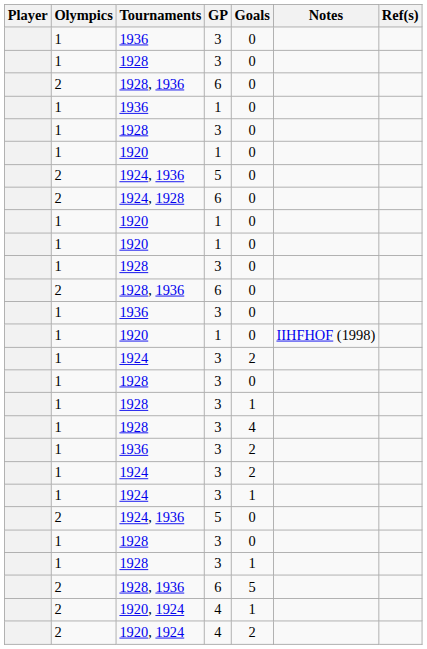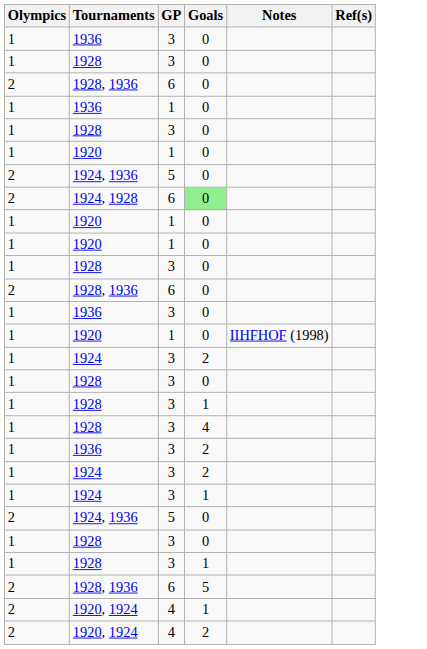 <table class="wikitable sortable plainrowheaders" style="text-align:center;">
 <tr>
-<th scope="col">Player</th>
 <th scope="col">Olympics</th>
 <th scope="col">Tournaments</th>
 <th scope="col">GP</th>
 <th scope="col">Goals</th>
 <th scope="col">Notes</th>
 <th scope="col" class="unsortable">Ref(s)</th>
 </tr>
 <tr>
-<th scope="row"></th>
 <td align=left>1</td>
 <td align=left><a href='#'>1936</a></td>
 <td>3</td>
 <td>0</td>
 <td align=left></td>
 <td align=center></td>
 </tr>
 <tr>
-<th scope="row"></th>
 <td align=left>1</td>
 <td align=left><a href='#'>1928</a></td>
 <td>3</td>
 <td>0</td>
 <td align=left></td>
 <td align=center></td>
 </tr>
 <tr>
-<th scope="row"></th>
 <td align=left>2</td>
 <td align=left><a href='#'>1928</a>, <a href='#'>1936</a></td>
 <td>6</td>
 <td>0</td>
 <td align=left></td>
 <td align=center></td>
 </tr>
 <tr>
-<th scope="row"></th>
 <td align=left>1</td>
 <td align=left><a href='#'>1936</a></td>
 <td>1</td>
 <td>0</td>
 <td align=left></td>
 <td align=center></td>
 </tr>
 <tr>
-<th scope="row"></th>
 <td align=left>1</td>
 <td align=left><a href='#'>1928</a></td>
 <td>3</td>
 <td>0</td>
 <td align=left></td>
 <td align=center></td>
 </tr>
 <tr>
-<th scope="row"></th>
 <td align=left>1</td>
 <td align=left><a href='#'>1920</a></td>
 <td>1</td>
 <td>0</td>
 <td align=left></td>
 <td align=center></td>
 </tr>
 <tr>
-<th scope="row"></th>
 <td align=left>2</td>
 <td align=left><a href='#'>1924</a>, <a href='#'>1936</a></td>
 <td>5</td>
 <td>0</td>
 <td align=left></td>
 <td align=center></td>
 </tr>
 <tr>
-<th scope="row"></th>
 <td align=left>2</td>
 <td align=left><a href='#'>1924</a>, <a href='#'>1928</a></td>
 <td>6</td>
-<td>0</td>
+<td style="background: lightgreen;">0</td>
 <td align=left></td>
 <td align=center></td>
 </tr>
 <tr>
-<th scope="row"></th>
 <td align=left>1</td>
 <td align=left><a href='#'>1920</a></td>
 <td>1</td>
 <td>0</td>
 <td align=left></td>
 <td align=center></td>
 </tr>
 <tr>
-<th scope="row"></th>
 <td align=left>1</td>
 <td align=left><a href='#'>1920</a></td>
 <td>1</td>
 <td>0</td>
 <td align=left></td>
 <td align=center></td>
 </tr>
 <tr>
-<th scope="row"></th>
 <td align=left>1</td>
 <td align=left><a href='#'>1928</a></td>
 <td>3</td>
 <td>0</td>
 <td align=left></td>
 <td align=center></td>
 </tr>
 <tr>
-<th scope="row"></th>
 <td align=left>2</td>
 <td align=left><a href='#'>1928</a>, <a href='#'>1936</a></td>
 <td>6</td>
 <td>0</td>
 <td align=left></td>
 <td align=center></td>
 </tr>
 <tr>
-<th scope="row"></th>
 <td align=left>1</td>
 <td align=left><a href='#'>1936</a></td>
 <td>3</td>
 <td>0</td>
 <td align=left></td>
 <td align=center></td>
 </tr>
 <tr>
-<th scope="row"></th>
 <td align=left>1</td>
 <td align=left><a href='#'>1920</a></td>
 <td>1</td>
 <td>0</td>
 <td align=left><a href='#'>IIHFHOF</a> (1998)</td>
 <td align=center></td>
 </tr>
 <tr>
-<th scope="row"></th>
 <td align=left>1</td>
 <td align=left><a href='#'>1924</a></td>
 <td>3</td>
 <td>2</td>
 <td align=left></td>
 <td align=center></td>
 </tr>
 <tr>
-<th scope="row"></th>
 <td align=left>1</td>
 <td align=left><a href='#'>1928</a></td>
 <td>3</td>
 <td>0</td>
 <td align=left></td>
 <td align=center></td>
 </tr>
 <tr>
-<th scope="row"></th>
 <td align=left>1</td>
 <td align=left><a href='#'>1928</a></td>
 <td>3</td>
 <td>1</td>
 <td align=left></td>
 <td align=center></td>
 </tr>
 <tr>
-<th scope="row"></th>
 <td align=left>1</td>
 <td align=left><a href='#'>1928</a></td>
 <td>3</td>
 <td>4</td>
 <td align=left></td>
 <td align=center></td>
 </tr>
 <tr>
-<th scope="row"></th>
 <td align=left>1</td>
 <td align=left><a href='#'>1936</a></td>
 <td>3</td>
 <td>2</td>
 <td align=left></td>
 <td align=center></td>
 </tr>
 <tr>
-<th scope="row"></th>
 <td align=left>1</td>
 <td align=left><a href='#'>1924</a></td>
 <td>3</td>
 <td>2</td>
 <td align=left></td>
 <td align=center></td>
 </tr>
 <tr>
-<th scope="row"></th>
 <td align=left>1</td>
 <td align=left><a href='#'>1924</a></td>
 <td>3</td>
 <td>1</td>
 <td align=left></td>
 <td align=center></td>
 </tr>
 <tr>
-<th scope="row"></th>
 <td align=left>2</td>
 <td align=left><a href='#'>1924</a>, <a href='#'>1936</a></td>
 <td>5</td>
 <td>0</td>
 <td align=left></td>
 <td align=center></td>
 </tr>
 <tr>
-<th scope="row"></th>
 <td align=left>1</td>
 <td align=left><a href='#'>1928</a></td>
 <td>3</td>
 <td>0</td>
 <td align=left></td>
 <td align=center></td>
 </tr>
 <tr>
-<th scope="row"></th>
 <td align=left>1</td>
 <td align=left><a href='#'>1928</a></td>
 <td>3</td>
 <td>1</td>
 <td align=left></td>
 <td align=center></td>
 </tr>
 <tr>
-<th scope="row"></th>
 <td align=left>2</td>
 <td align=left><a href='#'>1928</a>, <a href='#'>1936</a></td>
 <td>6</td>
 <td>5</td>
 <td align=left></td>
 <td align=center></td>
 </tr>
 <tr>
-<th scope="row"></th>
 <td align=left>2</td>
 <td align=left><a href='#'>1920</a>, <a href='#'>1924</a></td>
 <td>4</td>
 <td>1</td>
 <td align=left></td>
 <td align=center></td>
 </tr>
 <tr>
-<th scope="row"></th>
 <td align=left>2</td>
 <td align=left><a href='#'>1920</a>, <a href='#'>1924</a></td>
 <td>4</td>
 <td>2</td>
 <td align=left></td>
 <td align=center></td>
 </tr>
 </table>
